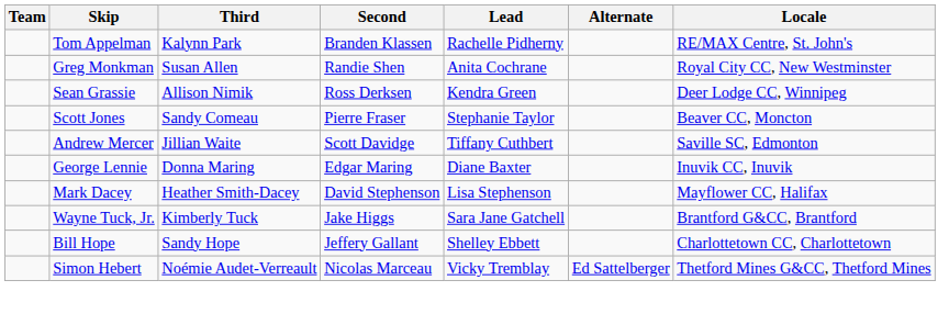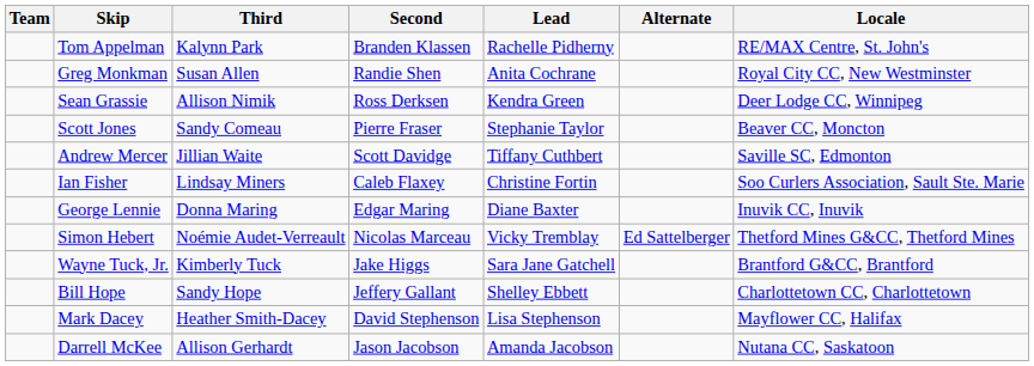 <table class="wikitable">
 <tr>
 <th>Team</th>
 <th>Skip</th>
 <th>Third</th>
 <th>Second</th>
 <th>Lead</th>
 <th>Alternate</th>
 <th>Locale</th>
 </tr>
 <tr>
 <td></td>
 <td><a href='#'>Tom Appelman</a></td>
 <td><a href='#'>Kalynn Park</a></td>
 <td><a href='#'>Branden Klassen</a></td>
 <td><a href='#'>Rachelle Pidherny</a></td>
 <td></td>
 <td><a href='#'>RE/MAX Centre</a>, <a href='#'>St. John's</a></td>
 </tr>
 <tr>
 <td></td>
 <td><a href='#'>Greg Monkman</a></td>
 <td><a href='#'>Susan Allen</a></td>
 <td><a href='#'>Randie Shen</a></td>
 <td><a href='#'>Anita Cochrane</a></td>
 <td></td>
 <td><a href='#'>Royal City CC</a>, <a href='#'>New Westminster</a></td>
 </tr>
 <tr>
 <td></td>
 <td><a href='#'>Sean Grassie</a></td>
 <td><a href='#'>Allison Nimik</a></td>
 <td><a href='#'>Ross Derksen</a></td>
 <td><a href='#'>Kendra Green</a></td>
 <td></td>
 <td><a href='#'>Deer Lodge CC</a>, <a href='#'>Winnipeg</a></td>
 </tr>
 <tr>
 <td></td>
 <td><a href='#'>Scott Jones</a></td>
 <td><a href='#'>Sandy Comeau</a></td>
 <td><a href='#'>Pierre Fraser</a></td>
 <td><a href='#'>Stephanie Taylor</a></td>
 <td></td>
 <td><a href='#'>Beaver CC</a>, <a href='#'>Moncton</a></td>
 </tr>
 <tr>
 <td></td>
 <td><a href='#'>Andrew Mercer</a></td>
 <td><a href='#'>Jillian Waite</a></td>
 <td><a href='#'>Scott Davidge</a></td>
 <td><a href='#'>Tiffany Cuthbert</a></td>
 <td></td>
 <td><a href='#'>Saville SC</a>, <a href='#'>Edmonton</a></td>
 </tr>
 <tr>
 <td></td>
+<td><a href='#'>Ian Fisher</a></td>
+<td><a href='#'>Lindsay Miners</a></td>
+<td><a href='#'>Caleb Flaxey</a></td>
+<td><a href='#'>Christine Fortin</a></td>
+<td></td>
+<td><a href='#'>Soo Curlers Association</a>, <a href='#'>Sault Ste. Marie</a></td>
+</tr>
+<tr>
+<td></td>
 <td><a href='#'>George Lennie</a></td>
 <td><a href='#'>Donna Maring</a></td>
 <td><a href='#'>Edgar Maring</a></td>
 <td><a href='#'>Diane Baxter</a></td>
 <td></td>
 <td><a href='#'>Inuvik CC</a>, <a href='#'>Inuvik</a></td>
 </tr>
 <tr>
 <td></td>
-<td><a href='#'>Mark Dacey</a></td>
-<td><a href='#'>Heather Smith-Dacey</a></td>
-<td><a href='#'>David Stephenson</a></td>
-<td><a href='#'>Lisa Stephenson</a></td>
-<td></td>
-<td><a href='#'>Mayflower CC</a>, <a href='#'>Halifax</a></td>
+<td><a href='#'>Simon Hebert</a></td>
+<td><a href='#'>Noémie Audet-Verreault</a></td>
+<td><a href='#'>Nicolas Marceau</a></td>
+<td><a href='#'>Vicky Tremblay</a></td>
+<td><a href='#'>Ed Sattelberger</a></td>
+<td><a href='#'>Thetford Mines G&CC</a>, <a href='#'>Thetford Mines</a></td>
 </tr>
 <tr>
 <td></td>
 <td><a href='#'>Wayne Tuck, Jr.</a></td>
 <td><a href='#'>Kimberly Tuck</a></td>
 <td><a href='#'>Jake Higgs</a></td>
 <td><a href='#'>Sara Jane Gatchell</a></td>
 <td></td>
 <td><a href='#'>Brantford G&CC</a>, <a href='#'>Brantford</a></td>
 </tr>
 <tr>
 <td></td>
 <td><a href='#'>Bill Hope</a></td>
 <td><a href='#'>Sandy Hope</a></td>
 <td><a href='#'>Jeffery Gallant</a></td>
 <td><a href='#'>Shelley Ebbett</a></td>
 <td></td>
 <td><a href='#'>Charlottetown CC</a>, <a href='#'>Charlottetown</a></td>
 </tr>
 <tr>
 <td></td>
-<td><a href='#'>Simon Hebert</a></td>
-<td><a href='#'>Noémie Audet-Verreault</a></td>
-<td><a href='#'>Nicolas Marceau</a></td>
-<td><a href='#'>Vicky Tremblay</a></td>
-<td><a href='#'>Ed Sattelberger</a></td>
-<td><a href='#'>Thetford Mines G&CC</a>, <a href='#'>Thetford Mines</a></td>
+<td><a href='#'>Mark Dacey</a></td>
+<td><a href='#'>Heather Smith-Dacey</a></td>
+<td><a href='#'>David Stephenson</a></td>
+<td><a href='#'>Lisa Stephenson</a></td>
+<td></td>
+<td><a href='#'>Mayflower CC</a>, <a href='#'>Halifax</a></td>
+</tr>
+<tr>
+<td></td>
+<td><a href='#'>Darrell McKee</a></td>
+<td><a href='#'>Allison Gerhardt</a></td>
+<td><a href='#'>Jason Jacobson</a></td>
+<td><a href='#'>Amanda Jacobson</a></td>
+<td></td>
+<td><a href='#'>Nutana CC</a>, <a href='#'>Saskatoon</a></td>
 </tr>
 </table>
